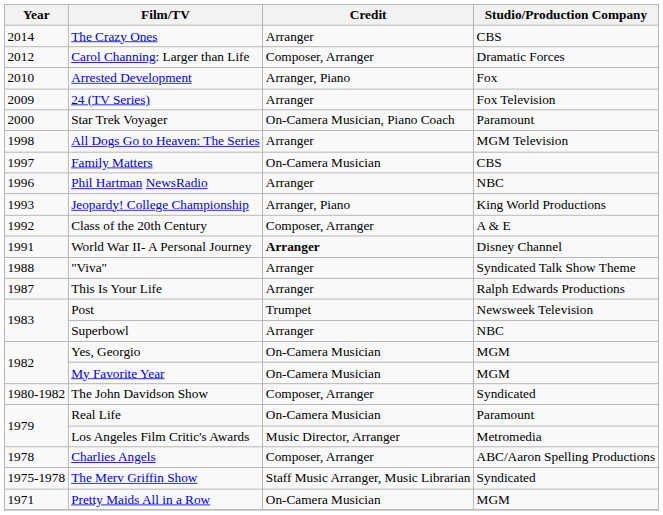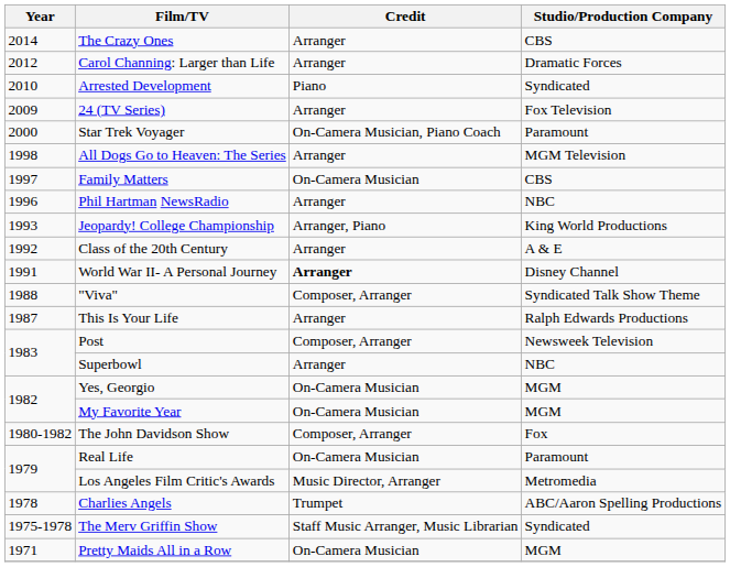 <table class="wikitable">
 <tr>
 <th>Year</th>
 <th>Film/TV</th>
 <th>Credit</th>
 <th>Studio/Production Company</th>
 </tr>
 <tr>
 <td rowspan="1">2014</td>
 <td><a href='#'>The Crazy Ones</a></td>
 <td>Arranger</td>
 <td>CBS</td>
 </tr>
 <tr>
 <td rowspan="1">2012</td>
 <td><a href='#'>Carol Channing</a>: Larger than Life</td>
-<td>Composer, Arranger</td>
+<td>Arranger</td>
 <td>Dramatic Forces</td>
 </tr>
 <tr>
 <td rowspan="1">2010</td>
 <td><a href='#'>Arrested Development</a></td>
-<td>Arranger, Piano</td>
-<td>Fox</td>
+<td>Piano</td>
+<td>Syndicated</td>
 </tr>
 <tr>
 <td rowspan="1">2009</td>
 <td><a href='#'>24 (TV Series)</a></td>
 <td>Arranger</td>
 <td>Fox Television</td>
 </tr>
 <tr>
 <td rowspan="1">2000</td>
 <td>Star Trek Voyager</td>
 <td>On-Camera Musician, Piano Coach</td>
 <td>Paramount</td>
 </tr>
 <tr>
 <td rowspan="1">1998</td>
 <td><a href='#'>All Dogs Go to Heaven: The Series</a></td>
 <td>Arranger</td>
 <td>MGM Television</td>
 </tr>
 <tr>
 <td rowspan="1">1997</td>
 <td><a href='#'>Family Matters</a></td>
 <td>On-Camera Musician</td>
 <td>CBS</td>
 </tr>
 <tr>
 <td rowspan="1">1996</td>
 <td><a href='#'>Phil Hartman</a> <a href='#'>NewsRadio</a></td>
 <td>Arranger</td>
 <td>NBC</td>
 </tr>
 <tr>
 <td rowspan="1">1993</td>
 <td><a href='#'>Jeopardy! College Championship</a></td>
 <td>Arranger, Piano</td>
 <td>King World Productions</td>
 </tr>
 <tr>
 <td rowspan="1">1992</td>
 <td>Class of the 20th Century</td>
-<td>Composer, Arranger</td>
+<td>Arranger</td>
 <td>A & E</td>
 </tr>
 <tr>
 <td rowspan="1">1991</td>
 <td>World War II- A Personal Journey</td>
 <td><strong>Arranger</strong></td>
 <td>Disney Channel</td>
 </tr>
 <tr>
 <td rowspan="1">1988</td>
 <td>"Viva"</td>
-<td>Arranger</td>
+<td>Composer, Arranger</td>
 <td>Syndicated Talk Show Theme</td>
 </tr>
 <tr>
 <td rowspan="1">1987</td>
 <td>This Is Your Life</td>
 <td>Arranger</td>
 <td>Ralph Edwards Productions</td>
 </tr>
 <tr>
 <td rowspan="2">1983</td>
 <td>Post</td>
-<td>Trumpet</td>
+<td>Composer, Arranger</td>
 <td>Newsweek Television</td>
 </tr>
 <tr>
 <td>Superbowl</td>
 <td>Arranger</td>
 <td>NBC</td>
 </tr>
 <tr>
 <td rowspan="2">1982</td>
 <td>Yes, Georgio</td>
 <td>On-Camera Musician</td>
 <td>MGM</td>
 </tr>
 <tr>
 <td><a href='#'>My Favorite Year</a></td>
 <td>On-Camera Musician</td>
 <td>MGM</td>
 </tr>
 <tr>
 <td rowspan="1">1980-1982</td>
 <td>The John Davidson Show</td>
 <td>Composer, Arranger</td>
-<td>Syndicated</td>
+<td>Fox</td>
 </tr>
 <tr>
 <td rowspan="2">1979</td>
 <td>Real Life</td>
 <td>On-Camera Musician</td>
 <td>Paramount</td>
 </tr>
 <tr>
 <td>Los Angeles Film Critic's Awards</td>
 <td>Music Director, Arranger</td>
 <td>Metromedia</td>
 </tr>
 <tr>
 <td rowspan="1">1978</td>
 <td><a href='#'>Charlies Angels</a></td>
-<td>Composer, Arranger</td>
+<td>Trumpet</td>
 <td>ABC/Aaron Spelling Productions</td>
 </tr>
 <tr>
 <td rowspan="1">1975-1978</td>
 <td><a href='#'>The Merv Griffin Show</a></td>
 <td>Staff Music Arranger, Music Librarian</td>
 <td>Syndicated</td>
 </tr>
 <tr>
 <td rowspan="1">1971</td>
 <td><a href='#'>Pretty Maids All in a Row</a></td>
 <td>On-Camera Musician</td>
 <td>MGM</td>
 </tr>
 <tr>
 </tr>
 </table>
